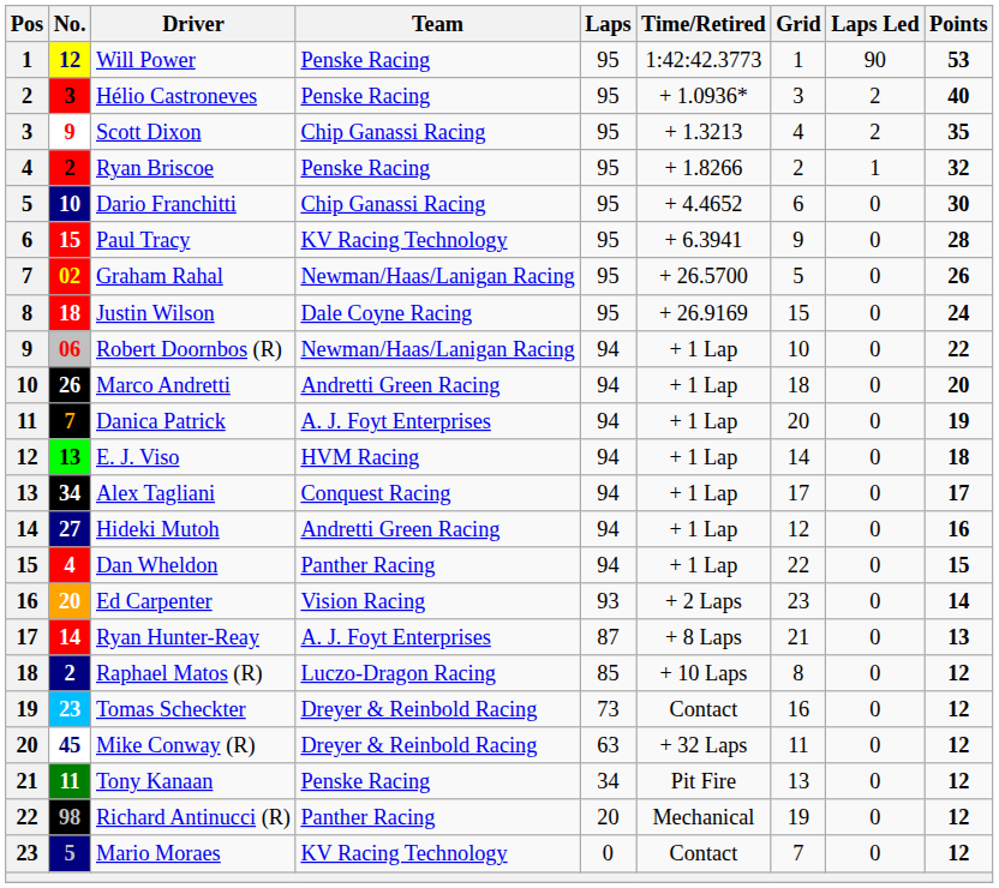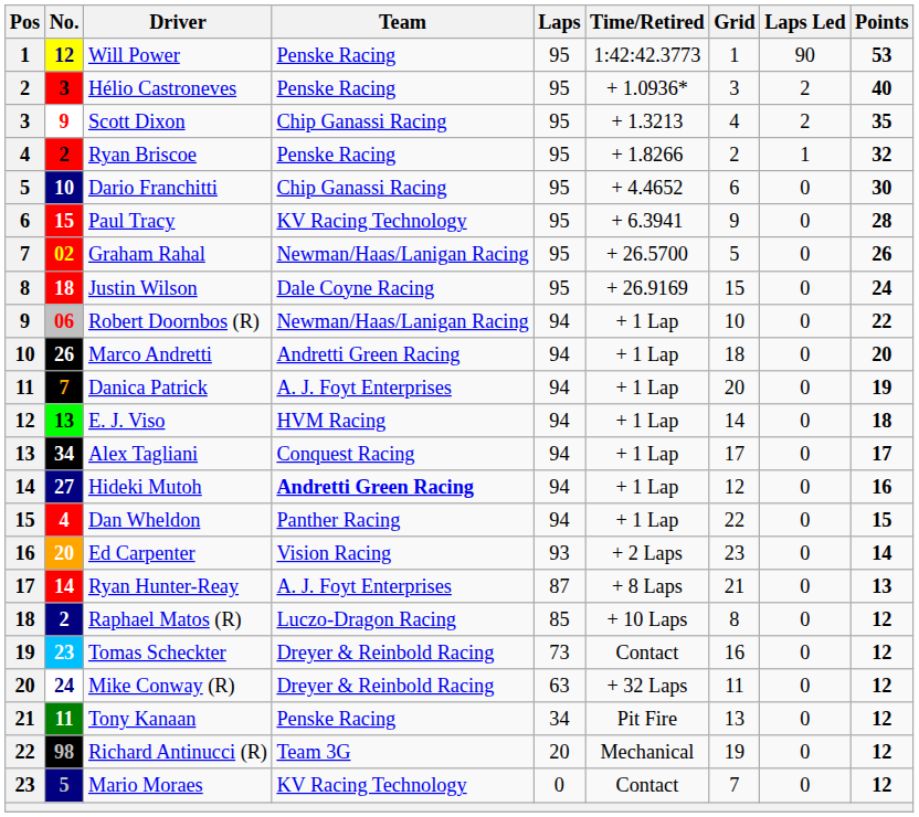 <table class="wikitable" style="font-size:95%;">
 <tr>
 <th>Pos</th>
 <th>No.</th>
 <th>Driver</th>
 <th>Team</th>
 <th>Laps</th>
 <th>Time/Retired</th>
 <th>Grid</th>
 <th>Laps Led</th>
 <th>Points</th>
 </tr>
 <tr>
 <th>1</th>
 <td style="background:yellow; color:navy;" align="center"><strong>12</strong></td>
 <td> <a href='#'>Will Power</a></td>
 <td><a href='#'>Penske Racing</a></td>
 <td align=center>95</td>
 <td align=center>1:42:42.3773</td>
 <td align=center>1</td>
 <td align=center>90</td>
 <td align=center><strong>53</strong></td>
 </tr>
 <tr>
 <th>2</th>
 <td style="background:#FF0000; color:black;" align="center"><strong>3</strong></td>
 <td> <a href='#'>Hélio Castroneves</a></td>
 <td><a href='#'>Penske Racing</a></td>
 <td align=center>95</td>
 <td align=center>+ 1.0936*</td>
 <td align=center>3</td>
 <td align=center>2</td>
 <td align=center><strong>40</strong></td>
 </tr>
 <tr>
 <th>3</th>
 <td style="background:#FFFFFF; color:red;" align=center><strong>9</strong></td>
 <td> <a href='#'>Scott Dixon</a></td>
 <td><a href='#'>Chip Ganassi Racing</a></td>
 <td align=center>95</td>
 <td align=center>+ 1.3213</td>
 <td align=center>4</td>
 <td align=center>2</td>
 <td align=center><strong>35</strong></td>
 </tr>
 <tr>
 <th>4</th>
 <td style="background:#FF0000; color:black;" align="center"><strong>2</strong></td>
 <td> <a href='#'>Ryan Briscoe</a></td>
 <td><a href='#'>Penske Racing</a></td>
 <td align=center>95</td>
 <td align=center>+ 1.8266</td>
 <td align=center>2</td>
 <td align=center>1</td>
 <td align=center><strong>32</strong></td>
 </tr>
 <tr>
 <th>5</th>
 <td style="background:navy; color:white;" align=center><strong>10</strong></td>
 <td> <a href='#'>Dario Franchitti</a></td>
 <td><a href='#'>Chip Ganassi Racing</a></td>
 <td align=center>95</td>
 <td align=center>+ 4.4652</td>
 <td align=center>6</td>
 <td align=center>0</td>
 <td align=center><strong>30</strong></td>
 </tr>
 <tr>
 <th>6</th>
 <td style="background:red; color:white;" align=center><strong>15</strong></td>
 <td> <a href='#'>Paul Tracy</a></td>
 <td><a href='#'>KV Racing Technology</a></td>
 <td align=center>95</td>
 <td align=center>+ 6.3941</td>
 <td align=center>9</td>
 <td align=center>0</td>
 <td align=center><strong>28</strong></td>
 </tr>
 <tr>
 <th>7</th>
 <td style="background:red; color:yellow;" align=center><strong>02</strong></td>
 <td> <a href='#'>Graham Rahal</a></td>
 <td><a href='#'>Newman/Haas/Lanigan Racing</a></td>
 <td align=center>95</td>
 <td align=center>+ 26.5700</td>
 <td align=center>5</td>
 <td align=center>0</td>
 <td align=center><strong>26</strong></td>
 </tr>
 <tr>
 <th>8</th>
 <td style="background:red; color:white;" align=center><strong>18</strong></td>
 <td> <a href='#'>Justin Wilson</a></td>
 <td><a href='#'>Dale Coyne Racing</a></td>
 <td align=center>95</td>
 <td align=center>+ 26.9169</td>
 <td align=center>15</td>
 <td align=center>0</td>
 <td align=center><strong>24</strong></td>
 </tr>
 <tr>
 <th>9</th>
 <td style="background:silver; color:red;" align=center><strong>06</strong></td>
 <td> <a href='#'>Robert Doornbos</a> (R)</td>
 <td><a href='#'>Newman/Haas/Lanigan Racing</a></td>
 <td align=center>94</td>
 <td align=center>+ 1 Lap</td>
 <td align=center>10</td>
 <td align=center>0</td>
 <td align=center><strong>22</strong></td>
 </tr>
 <tr>
 <th>10</th>
 <td style="background:black; color:white;" align=center><strong>26</strong></td>
 <td> <a href='#'>Marco Andretti</a></td>
 <td><a href='#'>Andretti Green Racing</a></td>
 <td align=center>94</td>
 <td align=center>+ 1 Lap</td>
 <td align=center>18</td>
 <td align=center>0</td>
 <td align=center><strong>20</strong></td>
 </tr>
 <tr>
 <th>11</th>
 <td style="background:#000000; color:orange;" align=center><strong>7</strong></td>
 <td> <a href='#'>Danica Patrick</a></td>
 <td><a href='#'>A. J. Foyt Enterprises</a></td>
 <td align=center>94</td>
 <td align=center>+ 1 Lap</td>
 <td align=center>20</td>
 <td align=center>0</td>
 <td align=center><strong>19</strong></td>
 </tr>
 <tr>
 <th>12</th>
 <td style="background:lime; color:black;" align=center><strong>13</strong></td>
 <td> <a href='#'>E. J. Viso</a></td>
 <td><a href='#'>HVM Racing</a></td>
 <td align=center>94</td>
 <td align=center>+ 1 Lap</td>
 <td align=center>14</td>
 <td align=center>0</td>
 <td align=center><strong>18</strong></td>
 </tr>
 <tr>
 <th>13</th>
 <td style="background:black; color:white;" align=center><strong>34</strong></td>
 <td> <a href='#'>Alex Tagliani</a></td>
 <td><a href='#'>Conquest Racing</a></td>
 <td align=center>94</td>
 <td align=center>+ 1 Lap</td>
 <td align=center>17</td>
 <td align=center>0</td>
 <td align=center><strong>17</strong></td>
 </tr>
 <tr>
 <th>14</th>
 <td style="background:navy; color:white;" align=center><strong>27</strong></td>
 <td> <a href='#'>Hideki Mutoh</a></td>
-<td><a href='#'>Andretti Green Racing</a></td>
+<td><strong><a href='#'>Andretti Green Racing</a></strong></td>
 <td align=center>94</td>
 <td align=center>+ 1 Lap</td>
 <td align=center>12</td>
 <td align=center>0</td>
 <td align=center><strong>16</strong></td>
 </tr>
 <tr>
 <th>15</th>
 <td style="background:red; color:white;" align=center><strong>4</strong></td>
 <td> <a href='#'>Dan Wheldon</a></td>
 <td><a href='#'>Panther Racing</a></td>
 <td align=center>94</td>
 <td align=center>+ 1 Lap</td>
 <td align=center>22</td>
 <td align=center>0</td>
 <td align=center><strong>15</strong></td>
 </tr>
 <tr>
 <th>16</th>
 <td style="background:orange; color:white;" align=center><strong>20</strong></td>
 <td> <a href='#'>Ed Carpenter</a></td>
 <td><a href='#'>Vision Racing</a></td>
 <td align=center>93</td>
 <td align=center>+ 2 Laps</td>
 <td align=center>23</td>
 <td align=center>0</td>
 <td align=center><strong>14</strong></td>
 </tr>
 <tr>
 <th>17</th>
 <td style="background:#FF0000; color:white;" align=center><strong>14</strong></td>
 <td> <a href='#'>Ryan Hunter-Reay</a></td>
 <td><a href='#'>A. J. Foyt Enterprises</a></td>
 <td align=center>87</td>
 <td align=center>+ 8 Laps</td>
 <td align=center>21</td>
 <td align=center>0</td>
 <td align=center><strong>13</strong></td>
 </tr>
 <tr>
 <th>18</th>
 <td style="background:navy; color:white;" align=center><strong>2</strong></td>
 <td> <a href='#'>Raphael Matos</a> (R)</td>
 <td><a href='#'>Luczo-Dragon Racing</a></td>
 <td align=center>85</td>
 <td align=center>+ 10 Laps</td>
 <td align=center>8</td>
 <td align=center>0</td>
 <td align=center><strong>12</strong></td>
 </tr>
 <tr>
 <th>19</th>
 <td style="background:DeepSkyBlue; color:white;" align=center><strong>23</strong></td>
 <td> <a href='#'>Tomas Scheckter</a></td>
 <td><a href='#'>Dreyer & Reinbold Racing</a></td>
 <td align=center>73</td>
 <td align=center>Contact</td>
 <td align=center>16</td>
 <td align=center>0</td>
 <td align=center><strong>12</strong></td>
 </tr>
 <tr>
 <th>20</th>
-<td style="background:white; color:navy;" align=center><strong>45</strong></td>
+<td style="background:white; color:navy;" align=center><strong>24</strong></td>
 <td> <a href='#'>Mike Conway</a> (R)</td>
 <td><a href='#'>Dreyer & Reinbold Racing</a></td>
 <td align=center>63</td>
 <td align=center>+ 32 Laps</td>
 <td align=center>11</td>
 <td align=center>0</td>
 <td align=center><strong>12</strong></td>
 </tr>
 <tr>
 <th>21</th>
 <td style="background:green; color:white;" align=center><strong>11</strong></td>
 <td> <a href='#'>Tony Kanaan</a></td>
 <td><a href='#'>Penske Racing</a></td>
 <td align=center>34</td>
 <td align=center>Pit Fire</td>
 <td align=center>13</td>
 <td align=center>0</td>
 <td align=center><strong>12</strong></td>
 </tr>
 <tr>
 <th>22</th>
 <td style="background:black; color:silver;" align=center><strong>98</strong></td>
 <td> <a href='#'>Richard Antinucci</a> (R)</td>
-<td><a href='#'>Panther Racing</a></td>
+<td><a href='#'>Team 3G</a></td>
 <td align=center>20</td>
 <td align=center>Mechanical</td>
 <td align=center>19</td>
 <td align=center>0</td>
 <td align=center><strong>12</strong></td>
 </tr>
 <tr>
 <th>23</th>
 <td style="background:navy; color:silver;" align=center><strong>5</strong></td>
 <td> <a href='#'>Mario Moraes</a></td>
 <td><a href='#'>KV Racing Technology</a></td>
 <td align=center>0</td>
 <td align=center>Contact</td>
 <td align=center>7</td>
 <td align=center>0</td>
 <td align=center><strong>12</strong></td>
 </tr>
 <tr>
 <th colspan=9></th>
 </tr>
 <tr>
 </tr>
 </table>
